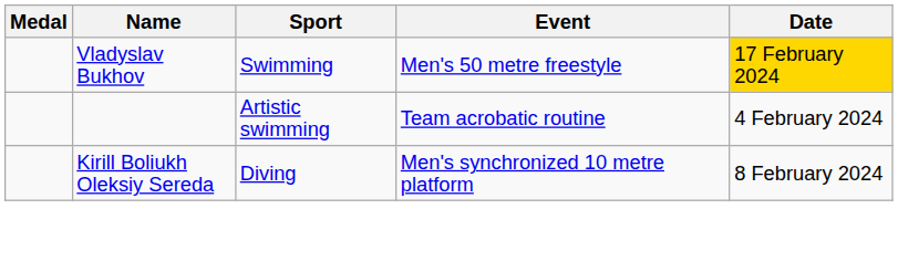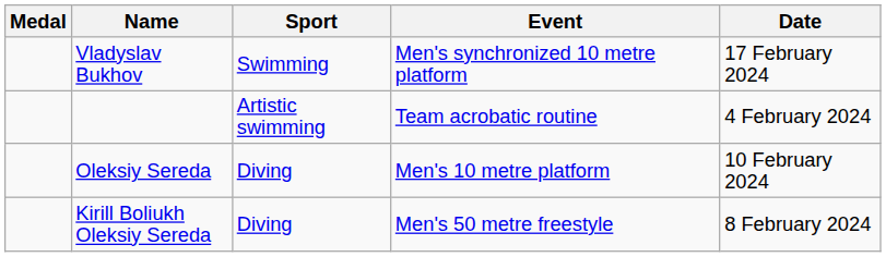 <table class="wikitable sortable" style="font-size:90%; width:50%;">
 <tr>
 <th>Medal</th>
 <th>Name</th>
 <th>Sport</th>
 <th>Event</th>
 <th>Date</th>
 </tr>
 <tr>
 <td></td>
 <td><a href='#'>Vladyslav Bukhov</a></td>
 <td><a href='#'>Swimming</a></td>
-<td><a href='#'>Men's 50 metre freestyle</a></td>
-<td style="background: gold;">17 February 2024</td>
+<td><a href='#'>Men's synchronized 10 metre platform</a></td>
+<td>17 February 2024</td>
 </tr>
 <tr>
 <td></td>
 <td></td>
 <td><a href='#'>Artistic swimming</a></td>
 <td><a href='#'> Team acrobatic routine</a></td>
 <td>4 February 2024</td>
 </tr>
 <tr>
 <td></td>
+<td><a href='#'>Oleksiy Sereda</a></td>
+<td><a href='#'>Diving</a></td>
+<td><a href='#'>Men's 10 metre platform</a></td>
+<td>10 February 2024</td>
+</tr>
+<tr>
+<td></td>
 <td><a href='#'>Kirill Boliukh</a><br><a href='#'>Oleksiy Sereda</a></td>
 <td><a href='#'>Diving</a></td>
-<td><a href='#'>Men's synchronized 10 metre platform</a></td>
+<td><a href='#'>Men's 50 metre freestyle</a></td>
 <td>8 February 2024</td>
 </tr>
 </table>
